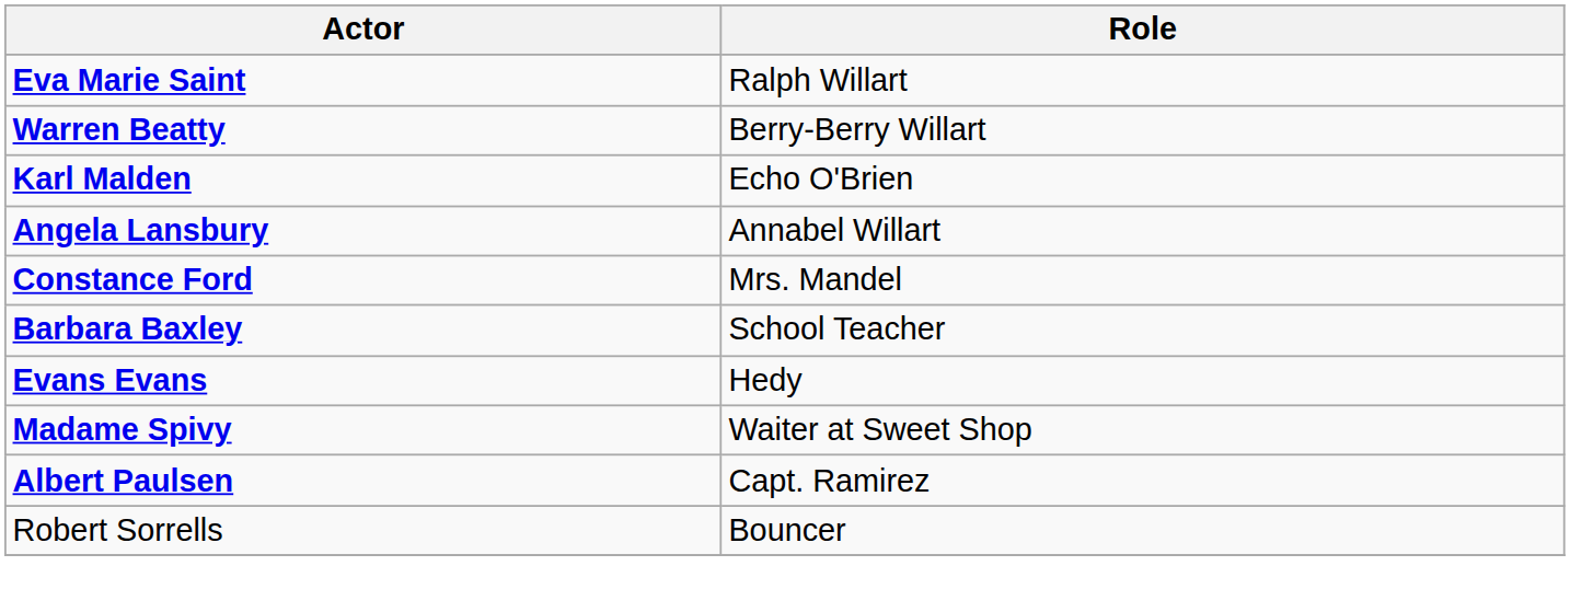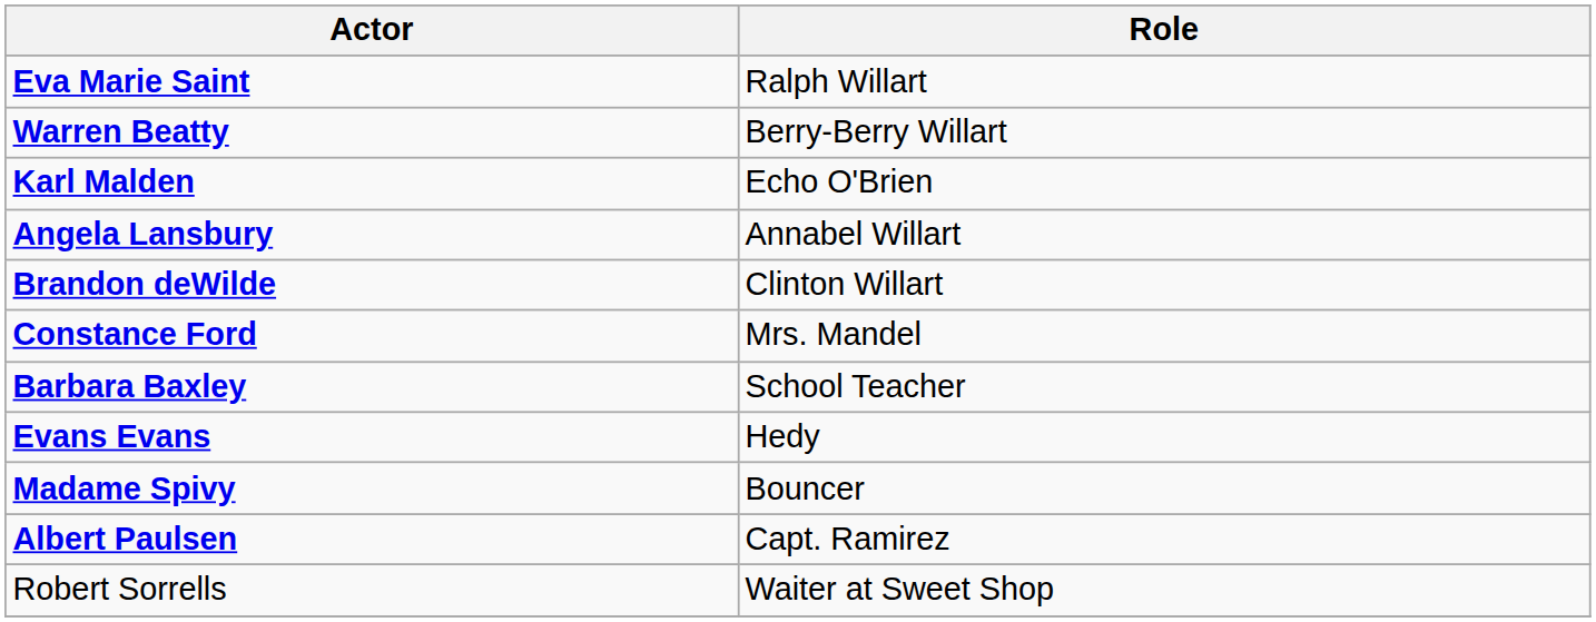 <table class="wikitable" width="50%">
 <tr bgcolor="#CCCCCC">
 <th>Actor</th>
 <th>Role</th>
 </tr>
 <tr>
 <td><strong><a href='#'>Eva Marie Saint</a></strong></td>
 <td>Ralph Willart</td>
 </tr>
 <tr>
 <td><strong><a href='#'>Warren Beatty</a></strong></td>
 <td>Berry-Berry Willart</td>
 </tr>
 <tr>
 <td><strong><a href='#'>Karl Malden</a></strong></td>
 <td>Echo O'Brien</td>
 </tr>
 <tr>
 <td><strong><a href='#'>Angela Lansbury</a></strong></td>
 <td>Annabel Willart</td>
 </tr>
 <tr>
+<td><strong><a href='#'>Brandon deWilde</a></strong></td>
+<td>Clinton Willart</td>
+</tr>
+<tr>
 <td><strong><a href='#'>Constance Ford</a></strong></td>
 <td>Mrs. Mandel</td>
 </tr>
 <tr>
 <td><strong><a href='#'>Barbara Baxley</a></strong></td>
 <td>School Teacher</td>
 </tr>
 <tr>
 <td><strong><a href='#'>Evans Evans</a></strong></td>
 <td>Hedy</td>
 </tr>
 <tr>
 <td><strong><a href='#'>Madame Spivy</a></strong></td>
-<td>Waiter at Sweet Shop</td>
+<td>Bouncer</td>
 </tr>
 <tr>
 <td><strong><a href='#'>Albert Paulsen</a></strong></td>
 <td>Capt. Ramirez</td>
 </tr>
 <tr>
 <td>Robert Sorrells</td>
-<td>Bouncer</td>
+<td>Waiter at Sweet Shop</td>
 </tr>
 <tr>
 </tr>
 </table>
